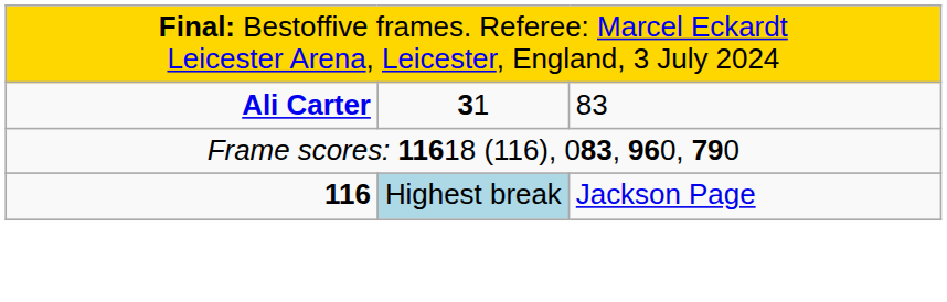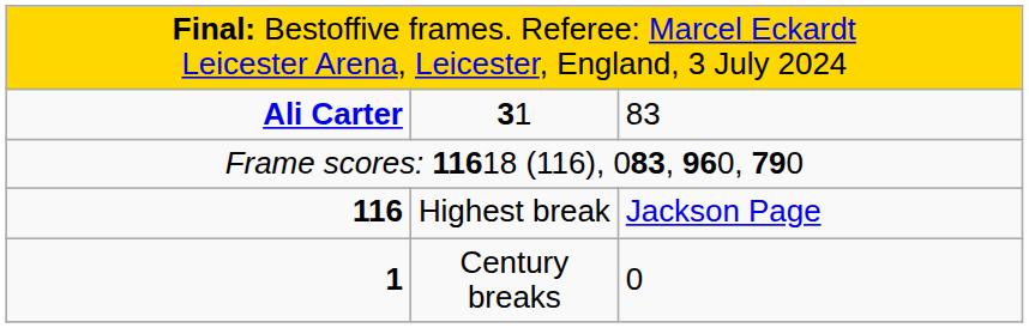 <table class="wikitable" style="margin: 1em auto 1em auto;">
 <tr>
 <td colspan="3" align="center" bgcolor="#ffd700"><strong>Final:</strong> Bestoffive frames. Referee: <a href='#'>Marcel Eckardt</a><br><a href='#'>Leicester Arena</a>, <a href='#'>Leicester</a>, England, 3 July 2024</td>
 </tr>
 <tr>
 <td width="200" align="right"><strong><a href='#'>Ali Carter</a></strong> <small></small><br></td>
 <td width="100" align="center"><strong>3</strong>1</td>
 <td>83</td>
 </tr>
 <tr>
 <td colspan="3" align="center"><em>Frame scores:</em> <strong>116</strong>18 (116), 0<strong>83</strong>, <strong>96</strong>0, <strong>79</strong>0</td>
 </tr>
 <tr>
 <td align="right"><strong>116</strong></td>
-<td align="center" style="background: lightblue;">Highest break</td>
+<td align="center">Highest break</td>
 <td width="200" align="left"><a href='#'>Jackson Page</a> <small></small><br></td>
 </tr>
+<tr>
+<td align="right"><strong>1</strong></td>
+<td align="center">Century breaks</td>
+<td>0</td>
+</tr>
 </table>
